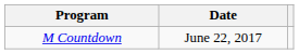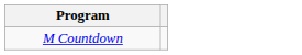 <table class="wikitable" style="text-align:center;">
 <tr>
 <th width="170">Program</th>
-<th width="140">Date</th>
 <th></th>
 </tr>
 <tr>
 <td><em><a href='#'>M Countdown</a></em></td>
-<td>June 22, 2017</td>
 <td></td>
 </tr>
 </table>
